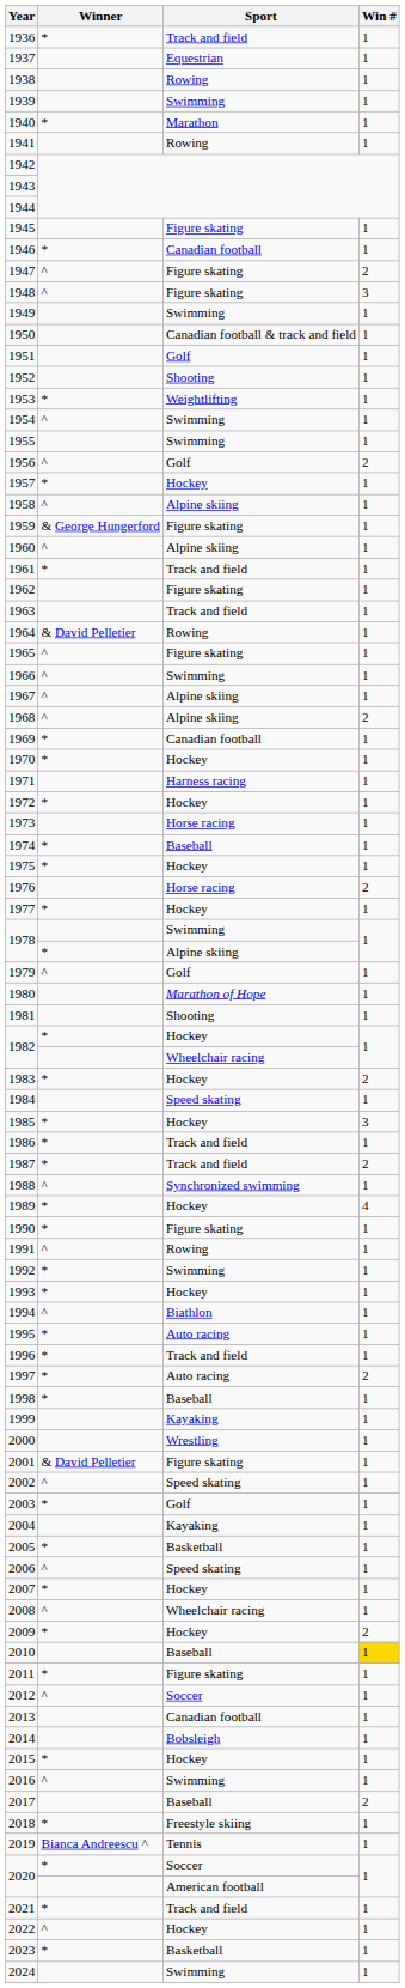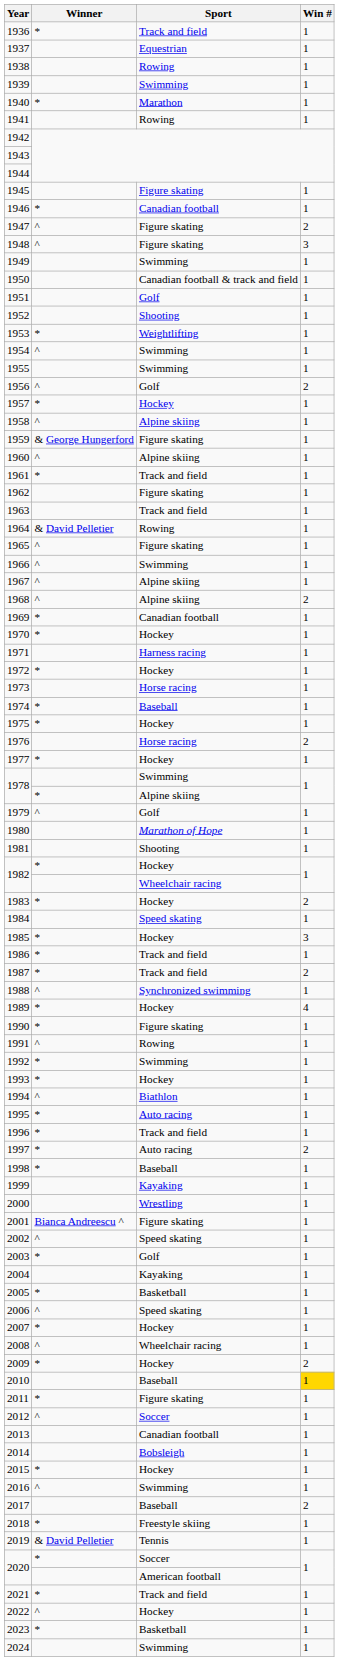 <table class="wikitable sortable">
 <tr>
 <th>Year</th>
 <th>Winner</th>
 <th>Sport</th>
 <th>Win #</th>
 </tr>
 <tr>
 <td>1936</td>
 <td> *</td>
 <td><a href='#'>Track and field</a></td>
 <td>1</td>
 </tr>
 <tr>
 <td>1937</td>
 <td></td>
 <td><a href='#'>Equestrian</a></td>
 <td>1</td>
 </tr>
 <tr>
 <td>1938</td>
 <td></td>
 <td><a href='#'>Rowing</a></td>
 <td>1</td>
 </tr>
 <tr>
 <td>1939</td>
 <td></td>
 <td><a href='#'>Swimming</a></td>
 <td>1</td>
 </tr>
 <tr>
 <td>1940</td>
 <td> *</td>
 <td><a href='#'>Marathon</a></td>
 <td>1</td>
 </tr>
 <tr>
 <td>1941</td>
 <td></td>
 <td>Rowing</td>
 <td>1</td>
 </tr>
 <tr>
 <td>1942</td>
 <td rowspan="3" colspan="3"></td>
 </tr>
 <tr>
 <td>1943</td>
 </tr>
 <tr>
 <td>1944</td>
 </tr>
 <tr>
 <td>1945</td>
 <td></td>
 <td><a href='#'>Figure skating</a></td>
 <td>1</td>
 </tr>
 <tr>
 <td>1946</td>
 <td> *</td>
 <td><a href='#'>Canadian football</a></td>
 <td>1</td>
 </tr>
 <tr>
 <td>1947</td>
 <td> ^</td>
 <td>Figure skating</td>
 <td>2</td>
 </tr>
 <tr>
 <td>1948</td>
 <td> ^</td>
 <td>Figure skating</td>
 <td>3</td>
 </tr>
 <tr>
 <td>1949</td>
 <td></td>
 <td>Swimming</td>
 <td>1</td>
 </tr>
 <tr>
 <td>1950</td>
 <td></td>
 <td>Canadian football & track and field</td>
 <td>1</td>
 </tr>
 <tr>
 <td>1951</td>
 <td></td>
 <td><a href='#'>Golf</a></td>
 <td>1</td>
 </tr>
 <tr>
 <td>1952</td>
 <td></td>
 <td><a href='#'>Shooting</a></td>
 <td>1</td>
 </tr>
 <tr>
 <td>1953</td>
 <td> *</td>
 <td><a href='#'>Weightlifting</a></td>
 <td>1</td>
 </tr>
 <tr>
 <td>1954</td>
 <td> ^</td>
 <td>Swimming</td>
 <td>1</td>
 </tr>
 <tr>
 <td>1955</td>
 <td></td>
 <td>Swimming</td>
 <td>1</td>
 </tr>
 <tr>
 <td>1956</td>
 <td> ^</td>
 <td>Golf</td>
 <td>2</td>
 </tr>
 <tr>
 <td>1957</td>
 <td> *</td>
 <td><a href='#'>Hockey</a></td>
 <td>1</td>
 </tr>
 <tr>
 <td>1958</td>
 <td> ^</td>
 <td><a href='#'>Alpine skiing</a></td>
 <td>1</td>
 </tr>
 <tr>
 <td>1959</td>
 <td> & <a href='#'>George Hungerford</a></td>
 <td>Figure skating</td>
 <td>1</td>
 </tr>
 <tr>
 <td>1960</td>
 <td> ^</td>
 <td>Alpine skiing</td>
 <td>1</td>
 </tr>
 <tr>
 <td>1961</td>
 <td> *</td>
 <td>Track and field</td>
 <td>1</td>
 </tr>
 <tr>
 <td>1962</td>
 <td></td>
 <td>Figure skating</td>
 <td>1</td>
 </tr>
 <tr>
 <td>1963</td>
 <td></td>
 <td>Track and field</td>
 <td>1</td>
 </tr>
 <tr>
 <td>1964</td>
 <td> & <a href='#'>David Pelletier</a></td>
 <td>Rowing</td>
 <td>1</td>
 </tr>
 <tr>
 <td>1965</td>
 <td> ^</td>
 <td>Figure skating</td>
 <td>1</td>
 </tr>
 <tr>
 <td>1966</td>
 <td> ^</td>
 <td>Swimming</td>
 <td>1</td>
 </tr>
 <tr>
 <td>1967</td>
 <td> ^</td>
 <td>Alpine skiing</td>
 <td>1</td>
 </tr>
 <tr>
 <td>1968</td>
 <td> ^</td>
 <td>Alpine skiing</td>
 <td>2</td>
 </tr>
 <tr>
 <td>1969</td>
 <td> *</td>
 <td>Canadian football</td>
 <td>1</td>
 </tr>
 <tr>
 <td>1970</td>
 <td> *</td>
 <td>Hockey</td>
 <td>1</td>
 </tr>
 <tr>
 <td>1971</td>
 <td></td>
 <td><a href='#'>Harness racing</a></td>
 <td>1</td>
 </tr>
 <tr>
 <td>1972</td>
 <td> *</td>
 <td>Hockey</td>
 <td>1</td>
 </tr>
 <tr>
 <td>1973</td>
 <td></td>
 <td><a href='#'>Horse racing</a></td>
 <td>1</td>
 </tr>
 <tr>
 <td>1974</td>
 <td> *</td>
 <td><a href='#'>Baseball</a></td>
 <td>1</td>
 </tr>
 <tr>
 <td>1975</td>
 <td> *</td>
 <td>Hockey</td>
 <td>1</td>
 </tr>
 <tr>
 <td>1976</td>
 <td></td>
 <td><a href='#'>Horse racing</a></td>
 <td>2</td>
 </tr>
 <tr>
 <td>1977</td>
 <td> *</td>
 <td>Hockey</td>
 <td>1</td>
 </tr>
 <tr>
 <td rowspan=2>1978</td>
 <td></td>
 <td>Swimming</td>
 <td rowspan=2>1</td>
 </tr>
 <tr>
 <td> *</td>
 <td>Alpine skiing</td>
 </tr>
 <tr>
 <td>1979</td>
 <td> ^</td>
 <td>Golf</td>
 <td>1</td>
 </tr>
 <tr>
 <td>1980</td>
 <td></td>
 <td><em><a href='#'>Marathon of Hope</a></em></td>
 <td>1</td>
 </tr>
 <tr>
 <td>1981</td>
 <td></td>
 <td>Shooting</td>
 <td>1</td>
 </tr>
 <tr>
 <td rowspan=2>1982</td>
 <td> *</td>
 <td>Hockey</td>
 <td rowspan=2>1</td>
 </tr>
 <tr>
 <td></td>
 <td><a href='#'>Wheelchair racing</a></td>
 </tr>
 <tr>
 <td>1983</td>
 <td> *</td>
 <td>Hockey</td>
 <td>2</td>
 </tr>
 <tr>
 <td>1984</td>
 <td></td>
 <td><a href='#'>Speed skating</a></td>
 <td>1</td>
 </tr>
 <tr>
 <td>1985</td>
 <td> *</td>
 <td>Hockey</td>
 <td>3</td>
 </tr>
 <tr>
 <td>1986</td>
 <td> *</td>
 <td>Track and field</td>
 <td>1</td>
 </tr>
 <tr>
 <td>1987</td>
 <td> *</td>
 <td>Track and field</td>
 <td>2</td>
 </tr>
 <tr>
 <td>1988</td>
 <td> ^</td>
 <td><a href='#'>Synchronized swimming</a></td>
 <td>1</td>
 </tr>
 <tr>
 <td>1989</td>
 <td> *</td>
 <td>Hockey</td>
 <td>4</td>
 </tr>
 <tr>
 <td>1990</td>
 <td> *</td>
 <td>Figure skating</td>
 <td>1</td>
 </tr>
 <tr>
 <td>1991</td>
 <td> ^</td>
 <td>Rowing</td>
 <td>1</td>
 </tr>
 <tr>
 <td>1992</td>
 <td> *</td>
 <td>Swimming</td>
 <td>1</td>
 </tr>
 <tr>
 <td>1993</td>
 <td> *</td>
 <td>Hockey</td>
 <td>1</td>
 </tr>
 <tr>
 <td>1994</td>
 <td> ^</td>
 <td><a href='#'>Biathlon</a></td>
 <td>1</td>
 </tr>
 <tr>
 <td>1995</td>
 <td> *</td>
 <td><a href='#'>Auto racing</a></td>
 <td>1</td>
 </tr>
 <tr>
 <td>1996</td>
 <td> *</td>
 <td>Track and field</td>
 <td>1</td>
 </tr>
 <tr>
 <td>1997</td>
 <td> *</td>
 <td>Auto racing</td>
 <td>2</td>
 </tr>
 <tr>
 <td>1998</td>
 <td> *</td>
 <td>Baseball</td>
 <td>1</td>
 </tr>
 <tr>
 <td>1999</td>
 <td></td>
 <td><a href='#'>Kayaking</a></td>
 <td>1</td>
 </tr>
 <tr>
 <td>2000</td>
 <td></td>
 <td><a href='#'>Wrestling</a></td>
 <td>1</td>
 </tr>
 <tr>
 <td>2001</td>
-<td> & <a href='#'>David Pelletier</a></td>
+<td><a href='#'>Bianca Andreescu</a> ^</td>
 <td>Figure skating</td>
 <td>1</td>
 </tr>
 <tr>
 <td>2002</td>
 <td> ^</td>
 <td>Speed skating</td>
 <td>1</td>
 </tr>
 <tr>
 <td>2003</td>
 <td> *</td>
 <td>Golf</td>
 <td>1</td>
 </tr>
 <tr>
 <td>2004</td>
 <td></td>
 <td>Kayaking</td>
 <td>1</td>
 </tr>
 <tr>
 <td>2005</td>
 <td> *</td>
 <td>Basketball</td>
 <td>1</td>
 </tr>
 <tr>
 <td>2006</td>
 <td> ^</td>
 <td>Speed skating</td>
 <td>1</td>
 </tr>
 <tr>
 <td>2007</td>
 <td> *</td>
 <td>Hockey</td>
 <td>1</td>
 </tr>
 <tr>
 <td>2008</td>
 <td> ^</td>
 <td>Wheelchair racing</td>
 <td>1</td>
 </tr>
 <tr>
 <td>2009</td>
 <td> *</td>
 <td>Hockey</td>
 <td>2</td>
 </tr>
 <tr>
 <td>2010</td>
 <td></td>
 <td>Baseball</td>
 <td style="background: gold;">1</td>
 </tr>
 <tr>
 <td>2011</td>
 <td> *</td>
 <td>Figure skating</td>
 <td>1</td>
 </tr>
 <tr>
 <td>2012</td>
 <td> ^</td>
 <td><a href='#'>Soccer</a></td>
 <td>1</td>
 </tr>
 <tr>
 <td>2013</td>
 <td></td>
 <td>Canadian football</td>
 <td>1</td>
 </tr>
 <tr>
 <td>2014</td>
 <td></td>
 <td><a href='#'>Bobsleigh</a></td>
 <td>1</td>
 </tr>
 <tr>
 <td>2015</td>
 <td> *</td>
 <td>Hockey</td>
 <td>1</td>
 </tr>
 <tr>
 <td>2016</td>
 <td> ^</td>
 <td>Swimming</td>
 <td>1</td>
 </tr>
 <tr>
 <td>2017</td>
 <td></td>
 <td>Baseball</td>
 <td>2</td>
 </tr>
 <tr>
 <td>2018</td>
 <td> *</td>
 <td>Freestyle skiing</td>
 <td>1</td>
 </tr>
 <tr>
 <td>2019</td>
-<td><a href='#'>Bianca Andreescu</a> ^</td>
+<td> & <a href='#'>David Pelletier</a></td>
 <td>Tennis</td>
 <td>1</td>
 </tr>
 <tr>
 <td rowspan=2>2020</td>
 <td> *</td>
 <td>Soccer</td>
 <td rowspan=2>1</td>
 </tr>
 <tr>
 <td> </td>
 <td>American football</td>
 </tr>
 <tr>
 <td>2021</td>
 <td> *</td>
 <td>Track and field</td>
 <td>1</td>
 </tr>
 <tr>
 <td>2022</td>
 <td> ^</td>
 <td>Hockey</td>
 <td>1</td>
 </tr>
 <tr>
 <td>2023</td>
 <td> *</td>
 <td>Basketball</td>
 <td>1</td>
 </tr>
 <tr>
 <td>2024</td>
 <td> </td>
 <td>Swimming</td>
 <td>1</td>
 </tr>
 </table>
